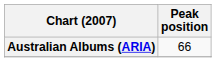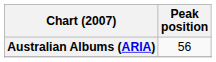 <table class="wikitable sortable plainrowheaders">
 <tr>
 <th scope="col">Chart (2007)</th>
 <th scope="col">Peak<br>position</th>
 </tr>
 <tr>
 <th scope="row">Australian Albums (<a href='#'>ARIA</a>)</th>
-<td style="text-align:center;">66</td>
+<td style="text-align:center;">56</td>
 </tr>
 <tr>
 </tr>
 <tr>
 </tr>
 </table>
